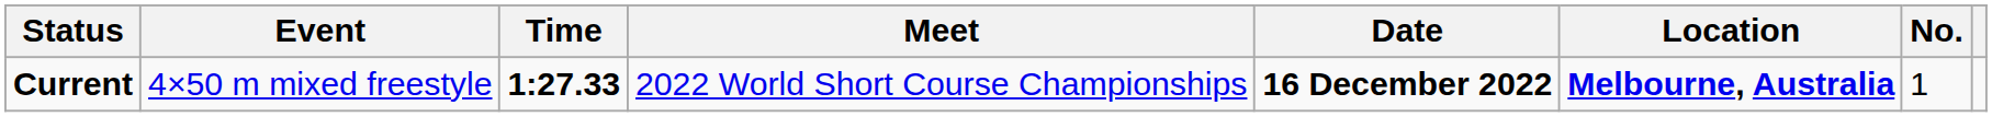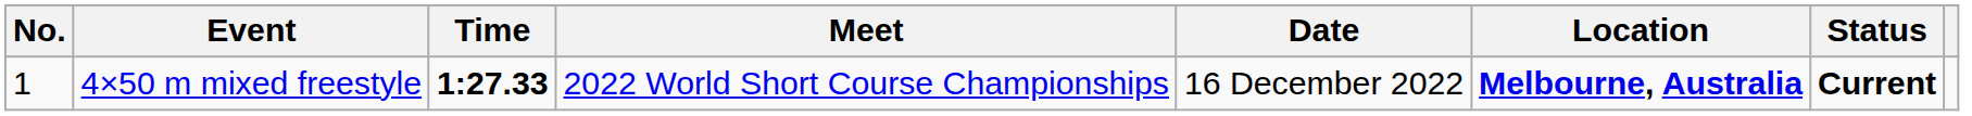 <table class="wikitable">
 <tr>
-<th>Status</th>
+<th>No.</th>
 <th>Event</th>
 <th>Time</th>
 <th>Meet</th>
 <th>Date</th>
 <th>Location</th>
-<th>No.</th>
+<th>Status</th>
 <th></th>
 </tr>
 <tr>
-<td style="text-align:center;"><strong>Current</strong></td>
+<td>1</td>
 <td><a href='#'>4×50 m mixed freestyle</a></td>
 <td style="text-align:center;"><strong>1:27.33</strong></td>
 <td><a href='#'>2022 World Short Course Championships</a></td>
-<td><strong>16 December 2022</strong></td>
+<td>16 December 2022</td>
 <td><strong><a href='#'>Melbourne</a>, <a href='#'>Australia</a></strong></td>
-<td>1</td>
+<td style="text-align:center;"><strong>Current</strong></td>
 <td style="text-align:center;"></td>
 </tr>
 </table>
